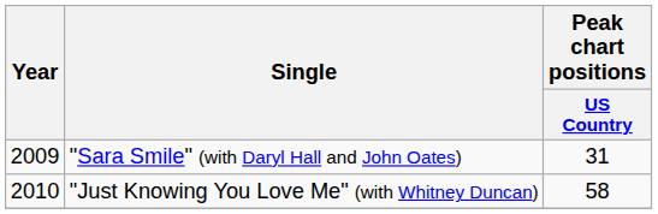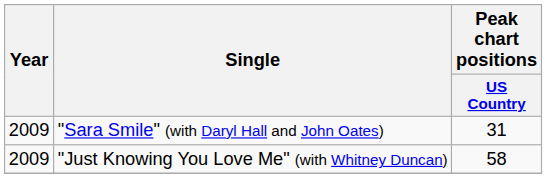 <table class="wikitable" style="text-align:center;">
 <tr>
 <th rowspan="2">Year</th>
 <th rowspan="2">Single</th>
 <th colspan="1">Peak chart positions</th>
 </tr>
 <tr style="font-size:smaller;">
 <th width="60"><a href='#'>US Country</a></th>
 </tr>
 <tr>
 <td>2009</td>
 <td align="left">"<a href='#'>Sara Smile</a>" <small>(with <a href='#'>Daryl Hall</a> and <a href='#'>John Oates</a>)</small></td>
 <td>31</td>
 </tr>
 <tr>
-<td>2010</td>
+<td>2009</td>
 <td align="left">"Just Knowing You Love Me" <small>(with <a href='#'>Whitney Duncan</a>)</small></td>
 <td>58</td>
 </tr>
 <tr>
 </tr>
 </table>
